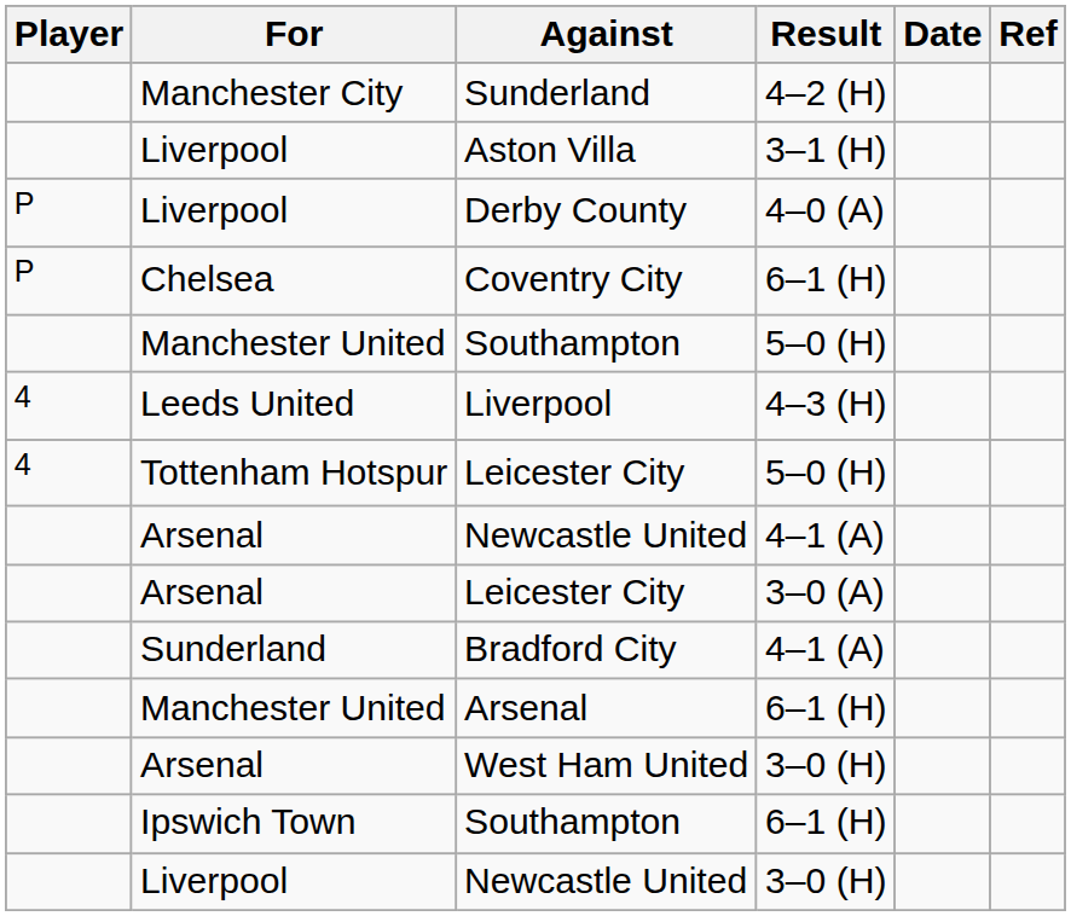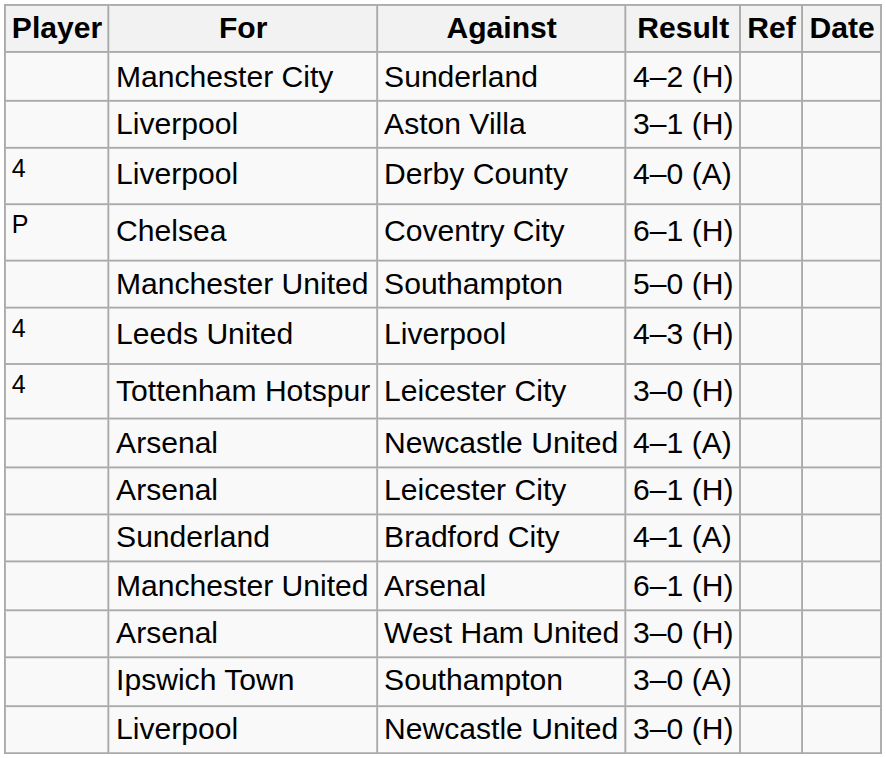 <table class="wikitable">
 <tr>
 <th>Player</th>
 <th>For</th>
 <th>Against</th>
 <th style="text-align:center">Result</th>
+<th>Ref</th>
 <th>Date</th>
-<th>Ref</th>
 </tr>
 <tr>
 <td> </td>
 <td>Manchester City</td>
 <td>Sunderland</td>
 <td>4–2 (H)</td>
 <td></td>
 <td></td>
 </tr>
 <tr>
 <td> </td>
 <td>Liverpool</td>
 <td>Aston Villa</td>
 <td>3–1 (H)</td>
 <td></td>
 <td></td>
 </tr>
 <tr>
-<td> <sup>P</sup></td>
+<td> <sup>4</sup></td>
 <td>Liverpool</td>
 <td>Derby County</td>
 <td>4–0 (A)</td>
 <td></td>
 <td></td>
 </tr>
 <tr>
 <td> <sup>P</sup></td>
 <td>Chelsea</td>
 <td>Coventry City</td>
 <td>6–1 (H)</td>
 <td></td>
 <td></td>
 </tr>
 <tr>
 <td> </td>
 <td>Manchester United</td>
 <td>Southampton</td>
 <td>5–0 (H)</td>
 <td></td>
 <td></td>
 </tr>
 <tr>
 <td> <sup>4</sup></td>
 <td>Leeds United</td>
 <td>Liverpool</td>
 <td>4–3 (H)</td>
 <td></td>
 <td></td>
 </tr>
 <tr>
 <td> <sup>4</sup></td>
 <td>Tottenham Hotspur</td>
 <td>Leicester City</td>
-<td>5–0 (H)</td>
+<td>3–0 (H)</td>
 <td></td>
 <td></td>
 </tr>
 <tr>
 <td> </td>
 <td>Arsenal</td>
 <td>Newcastle United</td>
 <td>4–1 (A)</td>
 <td></td>
 <td></td>
 </tr>
 <tr>
 <td> </td>
 <td>Arsenal</td>
 <td>Leicester City</td>
-<td>3–0 (A)</td>
+<td>6–1 (H)</td>
 <td></td>
 <td></td>
 </tr>
 <tr>
 <td> </td>
 <td>Sunderland</td>
 <td>Bradford City</td>
 <td>4–1 (A)</td>
 <td></td>
 <td></td>
 </tr>
 <tr>
 <td> </td>
 <td>Manchester United</td>
 <td>Arsenal</td>
 <td>6–1 (H)</td>
 <td></td>
 <td></td>
 </tr>
 <tr>
 <td> </td>
 <td>Arsenal</td>
 <td>West Ham United</td>
 <td>3–0 (H)</td>
 <td></td>
 <td></td>
 </tr>
 <tr>
 <td> </td>
 <td>Ipswich Town</td>
 <td>Southampton</td>
-<td>6–1 (H)</td>
+<td>3–0 (A)</td>
 <td></td>
 <td></td>
 </tr>
 <tr>
 <td> </td>
 <td>Liverpool</td>
 <td>Newcastle United</td>
 <td>3–0 (H)</td>
 <td></td>
 <td></td>
 </tr>
 </table>
